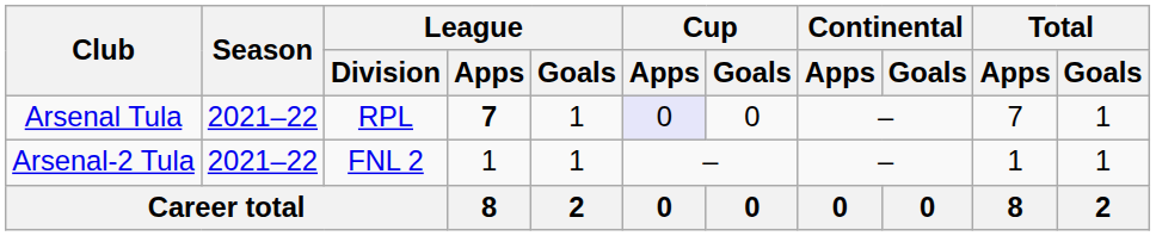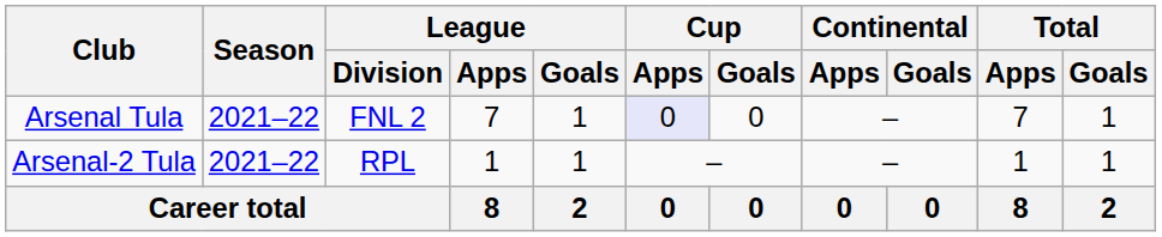 <table class="wikitable" style="text-align: center;">
 <tr>
 <th rowspan=2>Club</th>
 <th rowspan=2>Season</th>
 <th colspan=3>League</th>
 <th colspan=2>Cup</th>
 <th colspan=2>Continental</th>
 <th colspan=2>Total</th>
 </tr>
 <tr>
 <th>Division</th>
 <th>Apps</th>
 <th>Goals</th>
 <th>Apps</th>
 <th>Goals</th>
 <th>Apps</th>
 <th>Goals</th>
 <th>Apps</th>
 <th>Goals</th>
 </tr>
 <tr>
 <td><a href='#'>Arsenal Tula</a></td>
 <td><a href='#'>2021–22</a></td>
-<td><a href='#'>RPL</a></td>
-<td><strong>7</strong></td>
+<td><a href='#'>FNL 2</a></td>
+<td>7</td>
 <td>1</td>
 <td style="background: lavender;">0</td>
 <td>0</td>
 <td colspan=2>–</td>
 <td>7</td>
 <td>1</td>
 </tr>
 <tr>
 <td><a href='#'>Arsenal-2 Tula</a></td>
 <td><a href='#'>2021–22</a></td>
-<td><a href='#'>FNL 2</a></td>
+<td><a href='#'>RPL</a></td>
 <td>1</td>
 <td>1</td>
 <td colspan=2>–</td>
 <td colspan=2>–</td>
 <td>1</td>
 <td>1</td>
 </tr>
 <tr>
 <th colspan=3>Career total</th>
 <th>8</th>
 <th>2</th>
 <th>0</th>
 <th>0</th>
 <th>0</th>
 <th>0</th>
 <th>8</th>
 <th>2</th>
 </tr>
 </table>
